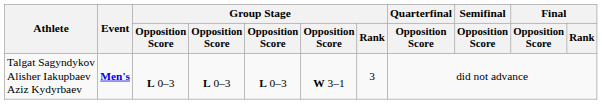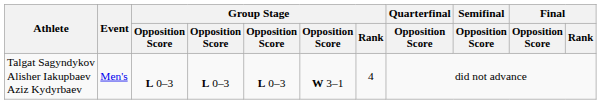 <table class=wikitable style=font-size:90%;text-align:center>
 <tr>
 <th rowspan="2">Athlete</th>
 <th rowspan="2">Event</th>
 <th colspan="5">Group Stage</th>
 <th>Quarterfinal</th>
 <th>Semifinal</th>
 <th colspan="2">Final</th>
 </tr>
 <tr style="font-size:95%">
 <th>Opposition<br>Score</th>
 <th>Opposition<br>Score</th>
 <th>Opposition<br>Score</th>
 <th>Opposition<br>Score</th>
 <th>Rank</th>
 <th>Opposition<br>Score</th>
 <th>Opposition<br>Score</th>
 <th>Opposition<br>Score</th>
 <th>Rank</th>
 </tr>
 <tr>
 <td align=left>Talgat Sagyndykov<br>Alisher Iakupbaev<br>Aziz Kydyrbaev</td>
-<td align=left><strong><a href='#'>Men's</a></strong></td>
+<td align=left><a href='#'>Men's</a></td>
 <td><br><strong>L</strong> 0–3</td>
 <td><br><strong>L</strong> 0–3</td>
 <td><br><strong>L</strong> 0–3</td>
 <td><br><strong>W</strong> 3–1</td>
-<td>3</td>
+<td>4</td>
 <td colspan=4>did not advance</td>
 </tr>
 </table>
